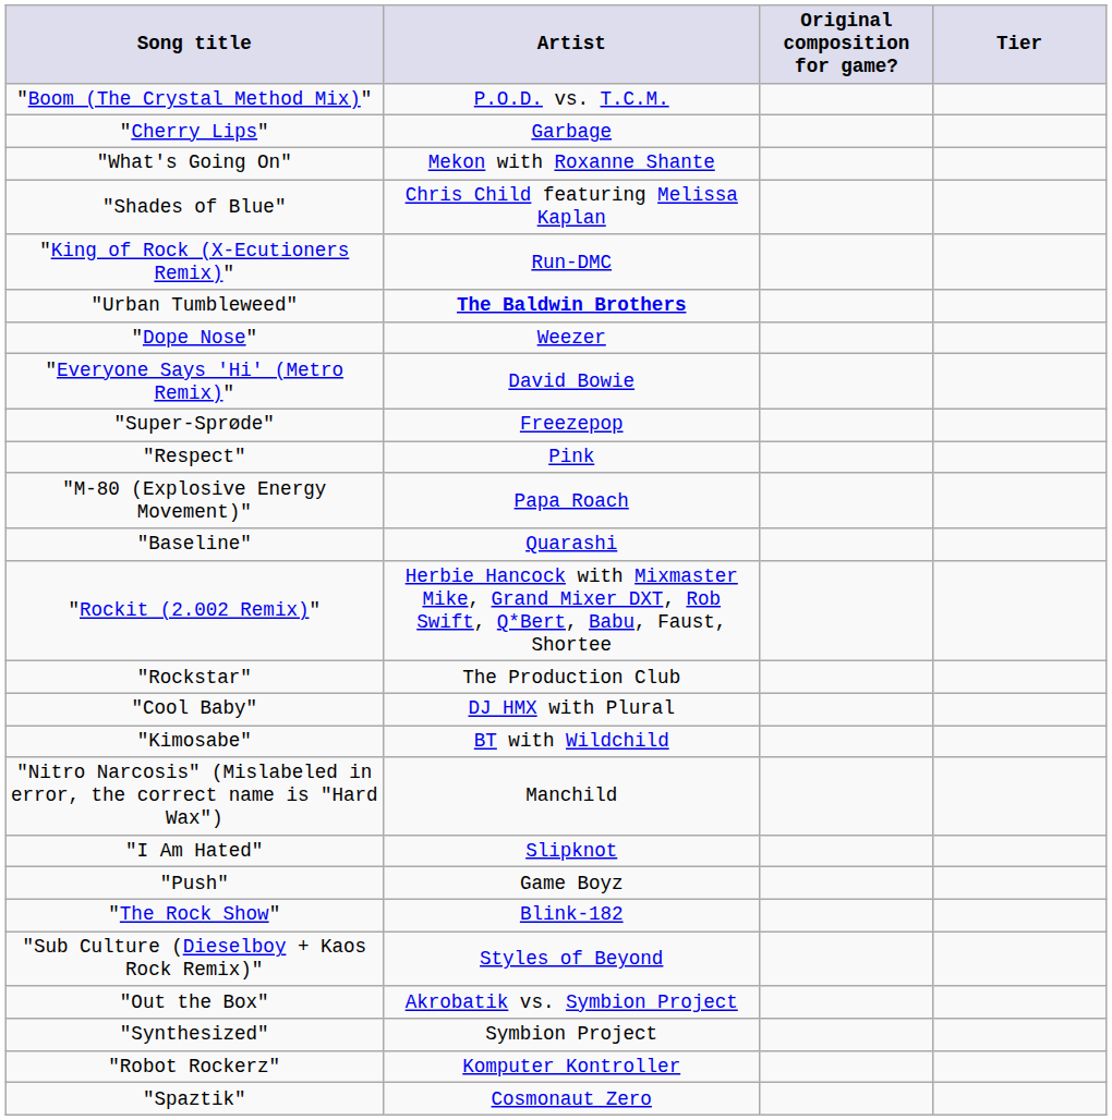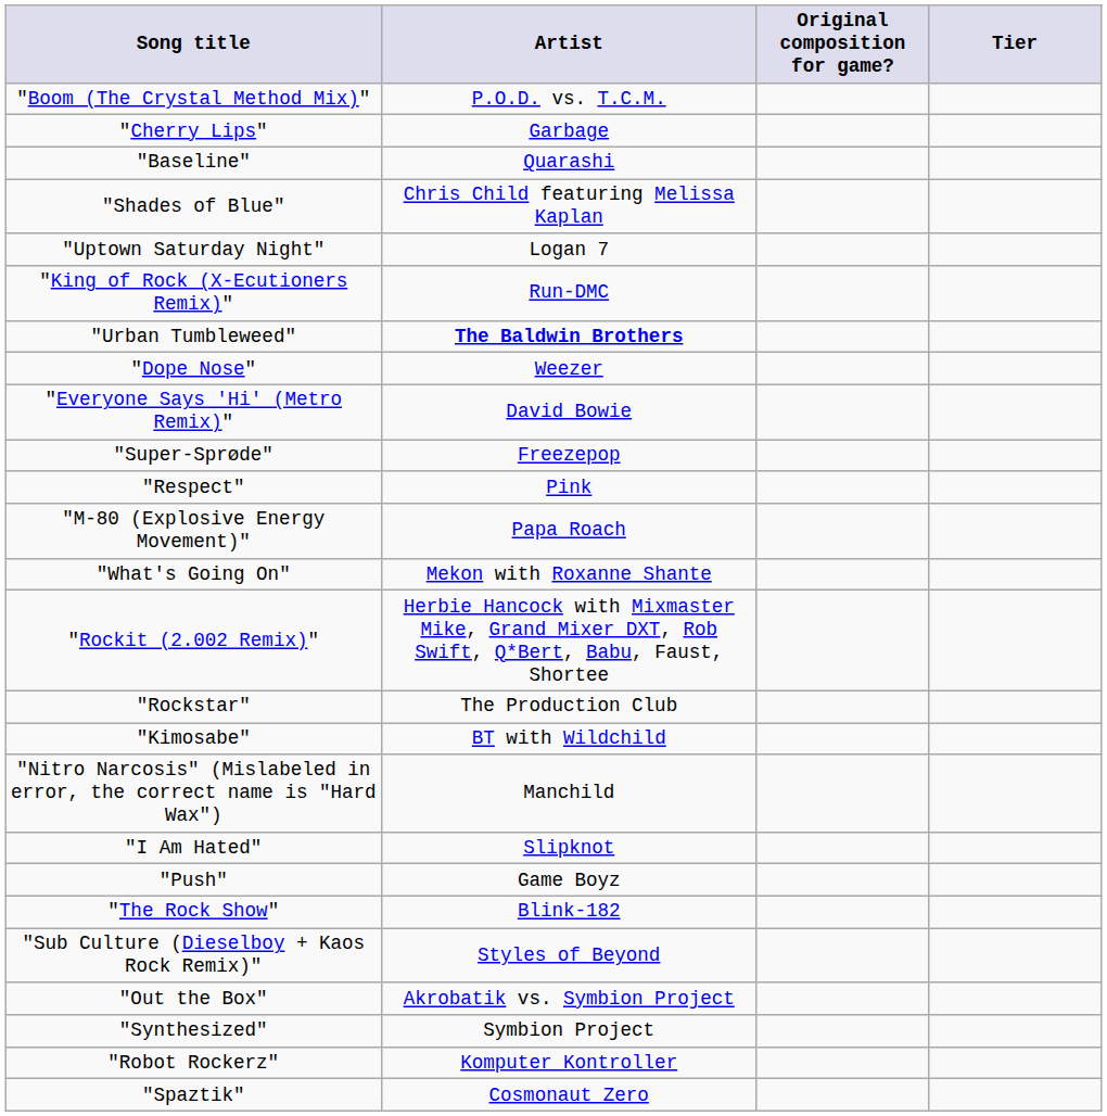 <table class="wikitable sortable" style="font-size:90%; text-align:center; margin: 5px;">
 <tr>
 <th style="background:#ddddee;" width=225>Song title</th>
 <th style="background:#ddddee;" width=225>Artist</th>
 <th style="background:#ddddee;" width=100>Original composition<br> for game?</th>
 <th style="background:#ddddee;" width=100>Tier</th>
 </tr>
 <tr>
 <td>"<a href='#'>Boom (The Crystal Method Mix)</a>"</td>
 <td><a href='#'>P.O.D.</a> vs. <a href='#'>T.C.M.</a></td>
 <td></td>
 <td></td>
 </tr>
 <tr>
 <td>"<a href='#'>Cherry Lips</a>"</td>
 <td><a href='#'>Garbage</a></td>
 <td></td>
 <td></td>
 </tr>
 <tr>
-<td>"What's Going On"</td>
-<td><a href='#'>Mekon</a> with <a href='#'>Roxanne Shante</a></td>
+<td>"Baseline"</td>
+<td><a href='#'>Quarashi</a></td>
 <td></td>
 <td></td>
 </tr>
 <tr>
 <td>"Shades of Blue"</td>
 <td><a href='#'>Chris Child</a> featuring <a href='#'>Melissa Kaplan</a></td>
+<td></td>
+<td></td>
+</tr>
+<tr>
+<td>"Uptown Saturday Night"</td>
+<td>Logan 7</td>
 <td></td>
 <td></td>
 </tr>
 <tr>
 <td>"<a href='#'>King of Rock (X-Ecutioners Remix)</a>"</td>
 <td><a href='#'>Run-DMC</a></td>
 <td></td>
 <td></td>
 </tr>
 <tr>
 <td>"Urban Tumbleweed"</td>
 <td><strong><a href='#'>The Baldwin Brothers</a></strong></td>
 <td></td>
 <td></td>
 </tr>
 <tr>
 <td>"<a href='#'>Dope Nose</a>"</td>
 <td><a href='#'>Weezer</a></td>
 <td></td>
 <td></td>
 </tr>
 <tr>
 <td>"<a href='#'>Everyone Says 'Hi' (Metro Remix)</a>"</td>
 <td><a href='#'>David Bowie</a></td>
 <td></td>
 <td></td>
 </tr>
 <tr>
 <td>"Super-Sprøde"</td>
 <td><a href='#'>Freezepop</a></td>
 <td></td>
 <td></td>
 </tr>
 <tr>
 <td>"Respect"</td>
 <td><a href='#'>Pink</a></td>
 <td></td>
 <td></td>
 </tr>
 <tr>
 <td>"M-80 (Explosive Energy Movement)"</td>
 <td><a href='#'>Papa Roach</a></td>
 <td></td>
 <td></td>
 </tr>
 <tr>
-<td>"Baseline"</td>
-<td><a href='#'>Quarashi</a></td>
+<td>"What's Going On"</td>
+<td><a href='#'>Mekon</a> with <a href='#'>Roxanne Shante</a></td>
 <td></td>
 <td></td>
 </tr>
 <tr>
 <td>"<a href='#'>Rockit (2.002 Remix)</a>"</td>
 <td><a href='#'>Herbie Hancock</a> with <a href='#'>Mixmaster Mike</a>, <a href='#'>Grand Mixer DXT</a>, <a href='#'>Rob Swift</a>, <a href='#'>Q*Bert</a>, <a href='#'>Babu</a>, Faust, Shortee</td>
 <td></td>
 <td></td>
 </tr>
 <tr>
 <td>"Rockstar"</td>
 <td>The Production Club</td>
-<td></td>
-<td></td>
-</tr>
-<tr>
-<td>"Cool Baby"</td>
-<td><a href='#'>DJ HMX</a> with Plural</td>
 <td></td>
 <td></td>
 </tr>
 <tr>
 <td>"Kimosabe"</td>
 <td><a href='#'>BT</a> with <a href='#'>Wildchild</a></td>
 <td></td>
 <td></td>
 </tr>
 <tr>
 <td>"Nitro Narcosis" (Mislabeled in error, the correct name is "Hard Wax")</td>
 <td>Manchild</td>
 <td></td>
 <td></td>
 </tr>
 <tr>
 <td>"I Am Hated"</td>
 <td><a href='#'>Slipknot</a></td>
 <td></td>
 <td></td>
 </tr>
 <tr>
 <td>"Push"</td>
 <td>Game Boyz</td>
 <td></td>
 <td></td>
 </tr>
 <tr>
 <td>"<a href='#'>The Rock Show</a>"</td>
 <td><a href='#'>Blink-182</a></td>
 <td></td>
 <td></td>
 </tr>
 <tr>
 <td>"Sub Culture (<a href='#'>Dieselboy</a> + Kaos Rock Remix)"</td>
 <td><a href='#'>Styles of Beyond</a></td>
 <td></td>
 <td></td>
 </tr>
 <tr>
 <td>"Out the Box"</td>
 <td><a href='#'>Akrobatik</a> vs. <a href='#'>Symbion Project</a></td>
 <td></td>
 <td></td>
 </tr>
 <tr>
 <td>"Synthesized"</td>
 <td>Symbion Project</td>
 <td></td>
 <td></td>
 </tr>
 <tr>
 <td>"Robot Rockerz"</td>
 <td><a href='#'>Komputer Kontroller</a></td>
 <td></td>
 <td></td>
 </tr>
 <tr>
 <td>"Spaztik"</td>
 <td><a href='#'>Cosmonaut Zero</a></td>
 <td></td>
 <td></td>
 </tr>
 </table>
